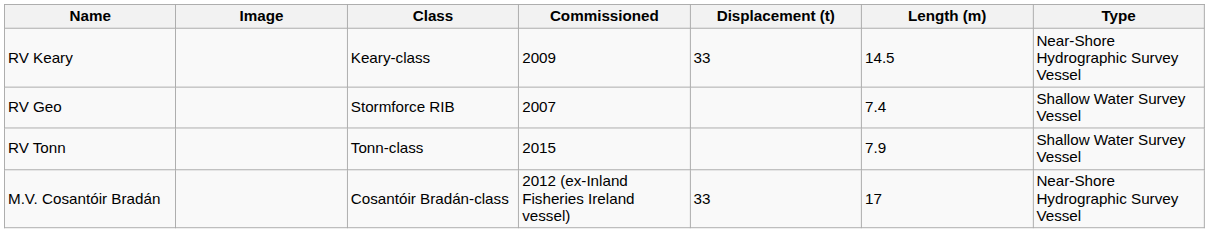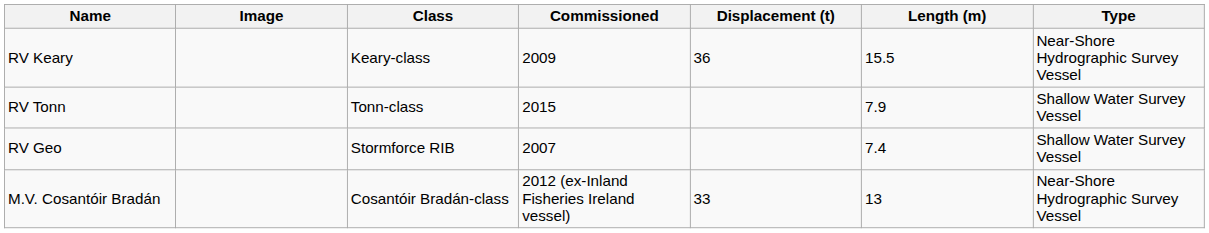 <table class="wikitable" style="width:100%;">
 <tr>
 <th style="width:14%;">Name</th>
 <th style="width:14%;">Image</th>
 <th style="width:14%;">Class</th>
 <th style="width:14%;">Commissioned</th>
 <th style="width:14%;">Displacement (t)</th>
 <th style="width:14%;">Length (m)</th>
 <th style="width:14%;">Type</th>
 </tr>
 <tr>
 <td>RV Keary </td>
 <td></td>
 <td>Keary-class</td>
 <td>2009</td>
-<td>33</td>
-<td>14.5</td>
+<td>36</td>
+<td>15.5</td>
 <td>Near-Shore Hydrographic Survey Vessel</td>
+</tr>
+<tr>
+<td>RV Tonn </td>
+<td></td>
+<td>Tonn-class</td>
+<td>2015</td>
+<td></td>
+<td>7.9</td>
+<td>Shallow Water Survey Vessel</td>
 </tr>
 <tr>
 <td>RV Geo </td>
 <td></td>
 <td>Stormforce RIB</td>
 <td>2007</td>
 <td></td>
 <td>7.4</td>
 <td>Shallow Water Survey Vessel</td>
 </tr>
 <tr>
-<td>RV Tonn </td>
-<td></td>
-<td>Tonn-class</td>
-<td>2015</td>
-<td></td>
-<td>7.9</td>
-<td>Shallow Water Survey Vessel</td>
-</tr>
-<tr>
 <td>M.V. Cosantóir Bradán </td>
 <td></td>
 <td>Cosantóir Bradán-class</td>
 <td>2012 (ex-Inland Fisheries Ireland vessel)</td>
 <td>33</td>
-<td>17</td>
+<td>13</td>
 <td>Near-Shore Hydrographic Survey Vessel</td>
 </tr>
 </table>
